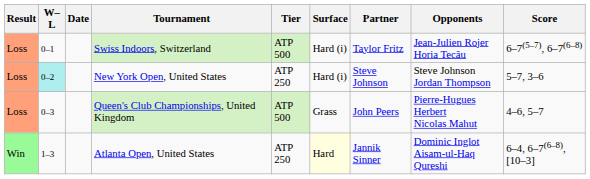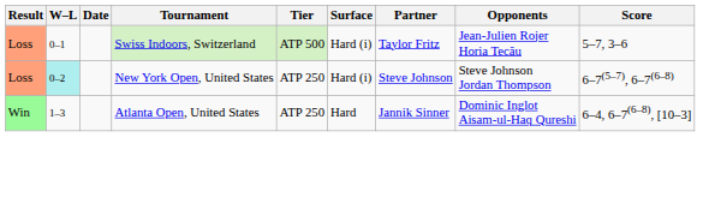 <table class="sortable wikitable">
 <tr>
 <th>Result</th>
 <th class="unsortable">W–L</th>
 <th>Date</th>
 <th>Tournament</th>
 <th>Tier</th>
 <th>Surface</th>
 <th>Partner</th>
 <th>Opponents</th>
 <th class="unsortable">Score</th>
 </tr>
 <tr>
 <td bgcolor=FFA07A>Loss</td>
 <td><small>0–1</small></td>
 <td><a href='#'></a></td>
 <td style="background:#D4F1C5;"><a href='#'>Swiss Indoors</a>, Switzerland</td>
 <td style="background:#D4F1C5;">ATP 500</td>
 <td>Hard (i)</td>
 <td> <a href='#'>Taylor Fritz</a></td>
 <td> <a href='#'>Jean-Julien Rojer</a><br> <a href='#'>Horia Tecău</a></td>
-<td>6–7<sup>(5–7)</sup>, 6–7<sup>(6–8)</sup></td>
+<td>5–7, 3–6</td>
 </tr>
 <tr>
 <td bgcolor=FFA07A>Loss</td>
 <td style="background: paleturquoise;"><small>0–2</small></td>
 <td><a href='#'></a></td>
 <td><a href='#'>New York Open</a>, United States</td>
 <td>ATP 250</td>
 <td>Hard (i)</td>
 <td> <a href='#'>Steve Johnson</a></td>
 <td> Steve Johnson<br> <a href='#'>Jordan Thompson</a></td>
-<td>5–7, 3–6</td>
-</tr>
-<tr>
-<td bgcolor=FFA07A>Loss</td>
-<td><small>0–3</small></td>
-<td><a href='#'></a></td>
-<td style="background:#D4F1C5;"><a href='#'>Queen's Club Championships</a>, United Kingdom</td>
-<td style="background:#D4F1C5;">ATP 500</td>
-<td>Grass</td>
-<td> <a href='#'>John Peers</a></td>
-<td> <a href='#'>Pierre-Hugues Herbert</a><br> <a href='#'>Nicolas Mahut</a></td>
-<td>4–6, 5–7</td>
+<td>6–7<sup>(5–7)</sup>, 6–7<sup>(6–8)</sup></td>
 </tr>
 <tr>
 <td bgcolor=98fb98>Win</td>
 <td><small>1–3</small></td>
 <td><a href='#'></a></td>
 <td><a href='#'>Atlanta Open</a>, United States</td>
 <td>ATP 250</td>
-<td style="background: lightyellow;">Hard</td>
+<td>Hard</td>
 <td> <a href='#'>Jannik Sinner</a></td>
 <td> <a href='#'>Dominic Inglot</a><br> <a href='#'>Aisam-ul-Haq Qureshi</a></td>
 <td>6–4, 6–7<sup>(6–8)</sup>, [10–3]</td>
 </tr>
 </table>
